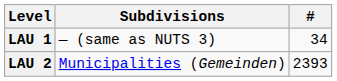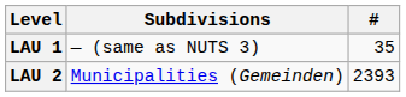 <table class="wikitable">
 <tr>
 <th>Level</th>
 <th>Subdivisions</th>
 <th>#</th>
 </tr>
 <tr>
 <th>LAU 1</th>
 <td>— (same as NUTS 3)</td>
-<td align="right">34</td>
+<td align="right">35</td>
 </tr>
 <tr>
 <th>LAU 2</th>
 <td><a href='#'>Municipalities</a> (<em>Gemeinden</em>)</td>
 <td align="right">2393</td>
 </tr>
 </table>
